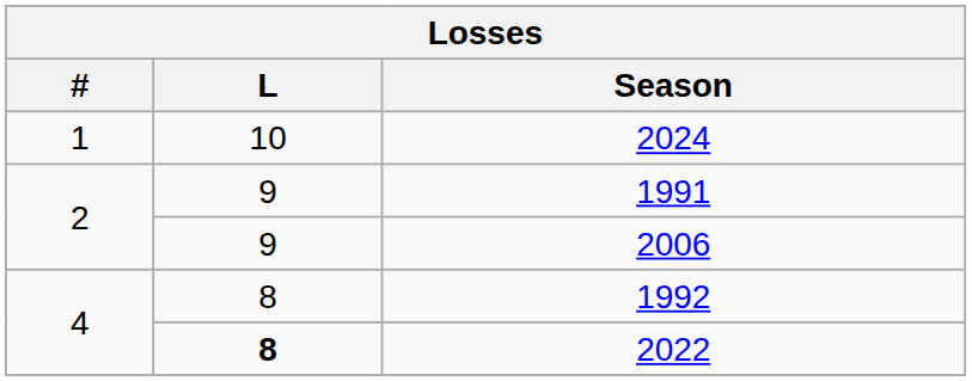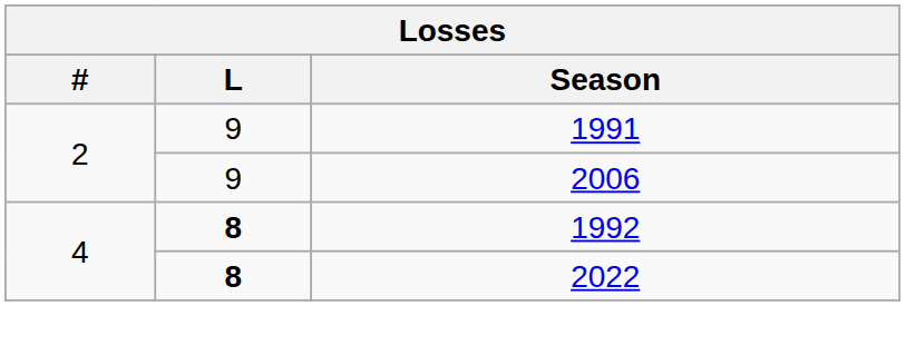 <table class="wikitable" style="text-align: center; font-size: 95%" width="70%">
 <tr>
 <th colspan="3">Losses</th>
 </tr>
 <tr>
 <th>#</th>
 <th>L</th>
 <th>Season</th>
-</tr>
-<tr>
-<td>1</td>
-<td>10</td>
-<td><a href='#'>2024</a></td>
 </tr>
 <tr>
 <td rowspan="2">2</td>
 <td>9</td>
 <td><a href='#'>1991</a></td>
 </tr>
 <tr>
 <td>9</td>
 <td><a href='#'>2006</a></td>
 </tr>
 <tr>
 <td rowspan="2">4</td>
-<td>8</td>
+<td><strong>8</strong></td>
 <td><a href='#'>1992</a></td>
 </tr>
 <tr>
 <td><strong>8</strong></td>
 <td><a href='#'>2022</a></td>
 </tr>
 </table>
